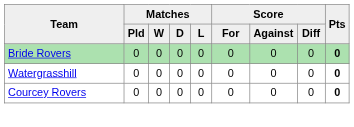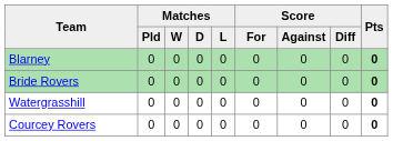 <table style=border-collapse:collapse border=1 cellspacing=0 cellpadding=5>
 <tr align=center bgcolor=#efefef>
 <th rowspan=2 width=165>Team</th>
 <th colspan=4>Matches</th>
 <th colspan=3>Score</th>
 <th rowspan=2width=20>Pts</th>
 </tr>
 <tr align=center bgcolor=#efefef>
 <th width=20>Pld</th>
 <th width=20>W</th>
 <th width=20>D</th>
 <th width=20>L</th>
 <th width=45>For</th>
 <th width=45>Against</th>
 <th width=30>Diff</th>
+</tr>
+<tr align=center style="background:#ACE1AF;">
+<td style="text-align:left;"><a href='#'>Blarney</a></td>
+<td>0</td>
+<td>0</td>
+<td>0</td>
+<td>0</td>
+<td>0</td>
+<td>0</td>
+<td>0</td>
+<td><strong>0</strong></td>
 </tr>
 <tr align=center style="background:#ACE1AF;">
 <td style="text-align:left;"><a href='#'>Bride Rovers</a></td>
 <td>0</td>
 <td>0</td>
 <td>0</td>
 <td>0</td>
 <td>0</td>
 <td>0</td>
 <td>0</td>
 <td><strong>0</strong></td>
 </tr>
 <tr align=center>
 <td style="text-align:left;"><a href='#'>Watergrasshill</a></td>
 <td>0</td>
 <td>0</td>
 <td>0</td>
 <td>0</td>
 <td>0</td>
 <td>0</td>
 <td>0</td>
 <td><strong>0</strong></td>
 </tr>
 <tr align=center>
 <td style="text-align:left;"><a href='#'>Courcey Rovers</a></td>
 <td>0</td>
 <td>0</td>
 <td>0</td>
 <td>0</td>
 <td>0</td>
 <td>0</td>
 <td>0</td>
 <td><strong>0</strong></td>
 </tr>
 </table>
